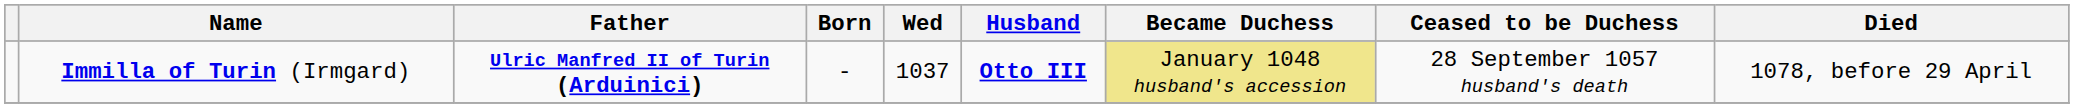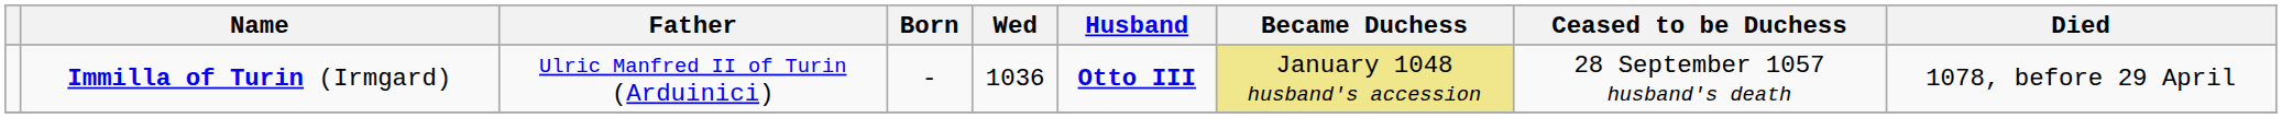 <table width=95% class="wikitable" style="text-align:center">
 <tr>
 <th></th>
 <th>Name</th>
 <th>Father</th>
 <th>Born</th>
 <th>Wed</th>
 <th><a href='#'>Husband</a></th>
 <th>Became Duchess</th>
 <th>Ceased to be Duchess</th>
 <th>Died</th>
 </tr>
 <tr>
 <td></td>
 <td><strong><a href='#'>Immilla of Turin</a></strong> (Irmgard)</td>
-<td><strong><small><a href='#'>Ulric Manfred&nbsp;II of Turin</a></small><br>(<a href='#'>Arduinici</a>)</strong></td>
+<td><small><a href='#'>Ulric Manfred&nbsp;II of Turin</a></small><br>(<a href='#'>Arduinici</a>)</td>
 <td>-</td>
-<td>1037</td>
+<td>1036</td>
 <td><strong><a href='#'>Otto III</a></strong></td>
 <td style="background: khaki;">January 1048<br><small><em>husband's accession</em></small></td>
 <td>28 September 1057<br><small><em>husband's death</em></small></td>
 <td>1078, before 29 April</td>
 </tr>
 <tr>
 </tr>
 </table>
